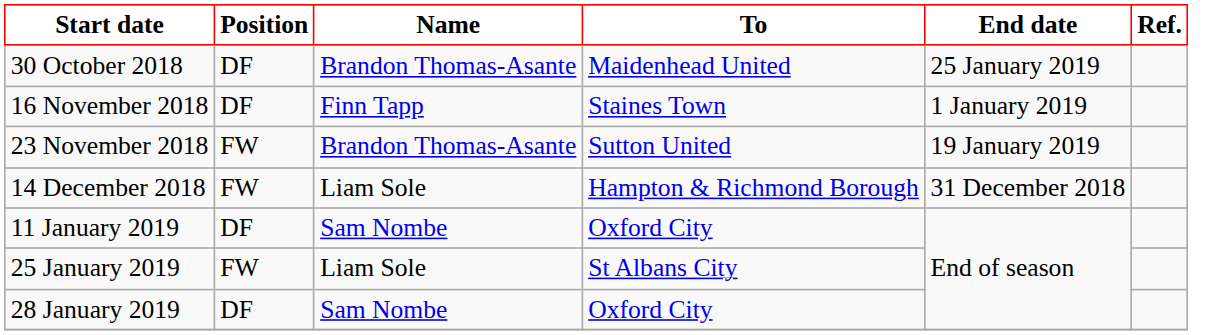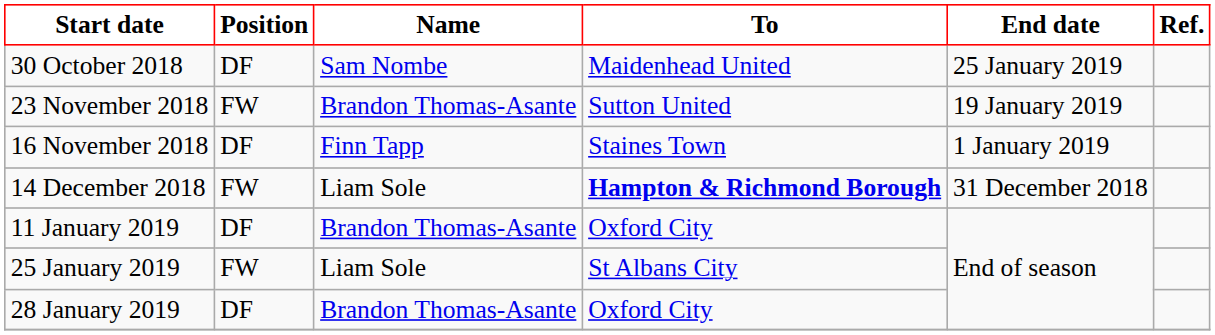 <table class="wikitable">
 <tr>
 <th style="background:#FFFFFF; color:black; border:1px solid red;">Start date</th>
 <th style="background:#FFFFFF; color:black; border:1px solid red;">Position</th>
 <th style="background:#FFFFFF; color:black; border:1px solid red;">Name</th>
 <th style="background:#FFFFFF; color:black; border:1px solid red;">To</th>
 <th style="background:#FFFFFF; color:black; border:1px solid red;">End date</th>
 <th style="background:#FFFFFF; color:black; border:1px solid red;">Ref.</th>
 </tr>
 <tr>
 <td>30 October 2018</td>
 <td>DF</td>
-<td> <a href='#'>Brandon Thomas-Asante</a></td>
+<td> <a href='#'>Sam Nombe</a></td>
 <td><a href='#'>Maidenhead United</a></td>
 <td>25 January 2019</td>
+<td></td>
+</tr>
+<tr>
+<td>23 November 2018</td>
+<td>FW</td>
+<td> <a href='#'>Brandon Thomas-Asante</a></td>
+<td><a href='#'>Sutton United</a></td>
+<td>19 January 2019</td>
 <td></td>
 </tr>
 <tr>
 <td>16 November 2018</td>
 <td>DF</td>
 <td> <a href='#'>Finn Tapp</a></td>
 <td><a href='#'>Staines Town</a></td>
 <td>1 January 2019</td>
 <td></td>
 </tr>
 <tr>
-<td>23 November 2018</td>
-<td>FW</td>
-<td> <a href='#'>Brandon Thomas-Asante</a></td>
-<td><a href='#'>Sutton United</a></td>
-<td>19 January 2019</td>
-<td></td>
-</tr>
-<tr>
 <td>14 December 2018</td>
 <td>FW</td>
 <td> Liam Sole</td>
-<td><a href='#'>Hampton & Richmond Borough</a></td>
+<td><strong><a href='#'>Hampton & Richmond Borough</a></strong></td>
 <td>31 December 2018</td>
 <td></td>
 </tr>
 <tr>
 <td>11 January 2019</td>
 <td>DF</td>
-<td> <a href='#'>Sam Nombe</a></td>
+<td> <a href='#'>Brandon Thomas-Asante</a></td>
 <td><a href='#'>Oxford City</a></td>
 <td rowspan="3">End of season</td>
 <td></td>
 </tr>
 <tr>
 <td>25 January 2019</td>
 <td>FW</td>
 <td> Liam Sole</td>
 <td><a href='#'>St Albans City</a></td>
 <td></td>
 </tr>
 <tr>
 <td>28 January 2019</td>
 <td>DF</td>
-<td> <a href='#'>Sam Nombe</a></td>
+<td> <a href='#'>Brandon Thomas-Asante</a></td>
 <td><a href='#'>Oxford City</a></td>
 <td></td>
 </tr>
 <tr>
 </tr>
 </table>
